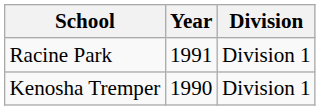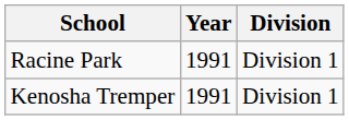 <table class="wikitable">
 <tr>
 <th>School</th>
 <th>Year</th>
 <th>Division</th>
 </tr>
 <tr>
 <td>Racine Park</td>
 <td>1991</td>
 <td>Division 1</td>
 </tr>
 <tr>
 <td>Kenosha Tremper</td>
-<td>1990</td>
+<td>1991</td>
 <td>Division 1</td>
 </tr>
 </table>
